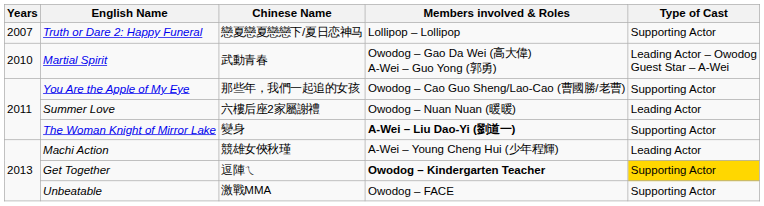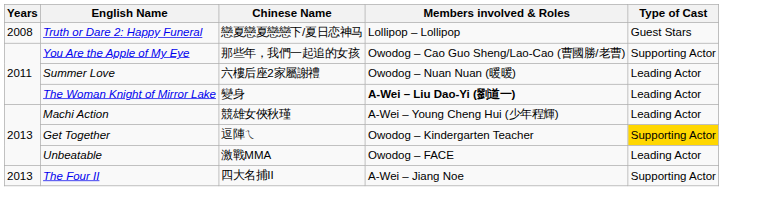 <table class="wikitable">
 <tr>
 <th>Years</th>
 <th>English Name</th>
 <th>Chinese Name</th>
 <th>Members involved & Roles</th>
 <th>Type of Cast</th>
 </tr>
 <tr>
-<td>2007</td>
+<td>2008</td>
 <td><em><a href='#'>Truth or Dare 2: Happy Funeral</a></em></td>
 <td>戀夏戀夏戀戀下/夏日恋神马</td>
 <td>Lollipop – Lollipop</td>
-<td>Supporting Actor</td>
-</tr>
-<tr>
-<td>2010</td>
-<td><em><a href='#'>Martial Spirit</a></em></td>
-<td>武動青春</td>
-<td>Owodog – Gao Da Wei (高大偉) <br> A-Wei – Guo Yong (郭勇)</td>
-<td>Leading Actor – Owodog <br> Guest Star – A-Wei</td>
+<td>Guest Stars</td>
 </tr>
 <tr>
 <td rowspan="3">2011</td>
 <td><em><a href='#'>You Are the Apple of My Eye</a></em></td>
 <td>那些年，我們一起追的女孩</td>
 <td>Owodog – Cao Guo Sheng/Lao-Cao (曹國勝/老曹)</td>
 <td>Supporting Actor</td>
 </tr>
 <tr>
 <td><em>Summer Love</em></td>
 <td>六樓后座2家屬謝禮</td>
 <td>Owodog – Nuan Nuan (暖暖)</td>
 <td>Leading Actor</td>
 </tr>
 <tr>
 <td><em><a href='#'>The Woman Knight of Mirror Lake</a></em></td>
 <td>變身</td>
 <td><strong>A-Wei – Liu Dao-Yi (劉道一)</strong></td>
-<td>Supporting Actor</td>
+<td>Leading Actor</td>
 </tr>
 <tr>
 <td rowspan="3">2013</td>
 <td><em>Machi Action</em></td>
 <td>競雄女俠秋瑾</td>
 <td>A-Wei – Young Cheng Hui (少年程輝)</td>
 <td>Leading Actor</td>
 </tr>
 <tr>
 <td><em>Get Together</em></td>
 <td>逗陣ㄟ</td>
-<td><strong>Owodog – Kindergarten Teacher</strong></td>
+<td>Owodog – Kindergarten Teacher</td>
 <td style="background: gold;">Supporting Actor</td>
 </tr>
 <tr>
 <td><em>Unbeatable</em></td>
 <td>激戰MMA</td>
 <td>Owodog – FACE</td>
+<td>Leading Actor</td>
+</tr>
+<tr>
+<td>2013</td>
+<td><em><a href='#'>The Four II</a></em></td>
+<td>四大名捕II</td>
+<td>A-Wei – Jiang Noe</td>
 <td>Supporting Actor</td>
 </tr>
 </table>
